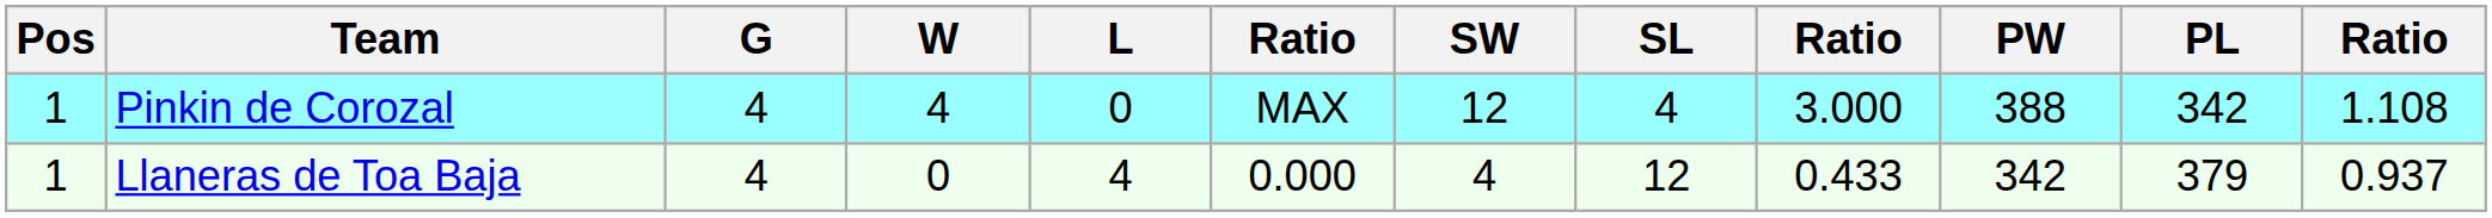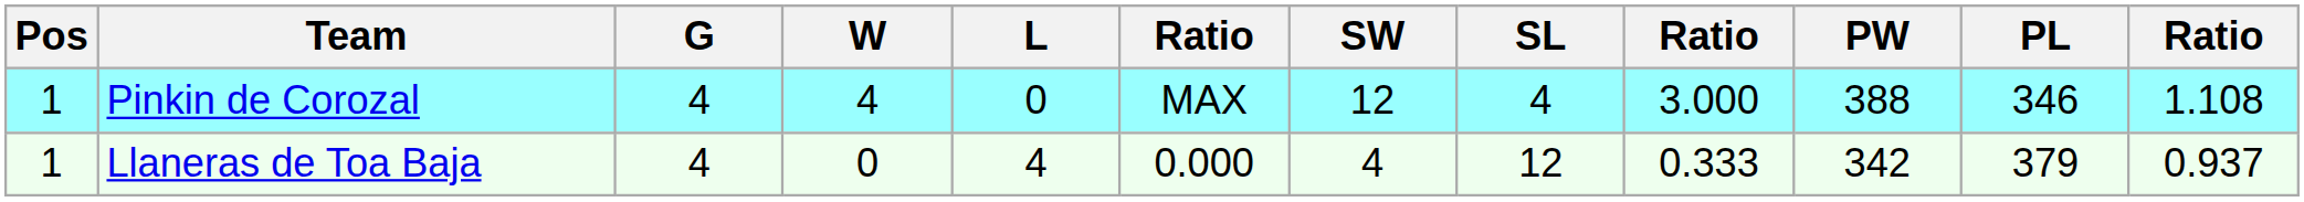 <table class=wikitable style="text-align:center">
 <tr bgcolor="#DCDCDC">
 <th width="25">Pos</th>
 <th width="200">Team</th>
 <th width="60">G</th>
 <th width="60">W</th>
 <th width="60">L</th>
 <th width="60">Ratio</th>
 <th width="60">SW</th>
 <th width="60">SL</th>
 <th width="60">Ratio</th>
 <th width="60">PW</th>
 <th width="60">PL</th>
 <th width="60">Ratio</th>
 </tr>
 <tr bgcolor=#99FFFF>
 <td>1</td>
 <td align=left><a href='#'>Pinkin de Corozal</a></td>
 <td>4</td>
 <td>4</td>
 <td>0</td>
 <td>MAX</td>
 <td>12</td>
 <td>4</td>
 <td>3.000</td>
 <td>388</td>
-<td>342</td>
+<td>346</td>
 <td>1.108</td>
 </tr>
 <tr bgcolor=#eeffee>
 <td>1</td>
 <td align=left><a href='#'>Llaneras de Toa Baja</a></td>
 <td>4</td>
 <td>0</td>
 <td>4</td>
 <td>0.000</td>
 <td>4</td>
 <td>12</td>
-<td>0.433</td>
+<td>0.333</td>
 <td>342</td>
 <td>379</td>
 <td>0.937</td>
 </tr>
 </table>
